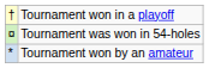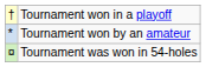 <table class="wikitable" style="font-size:90%;">
 <tr>
 <td style="background-color:#FFFFCC">†</td>
 <td>Tournament won in a <a href='#'>playoff</a></td>
 </tr>
 <tr>
+<td style="background-color:#cedff2">*</td>
+<td>Tournament won by an <a href='#'>amateur</a></td>
+</tr>
+<tr>
 <td style="background-color:#D0F0C0">¤</td>
 <td>Tournament was won in 54-holes</td>
 </tr>
-<tr>
-<td style="background-color:#cedff2">*</td>
-<td>Tournament won by an <a href='#'>amateur</a></td>
-</tr>
 </table>
